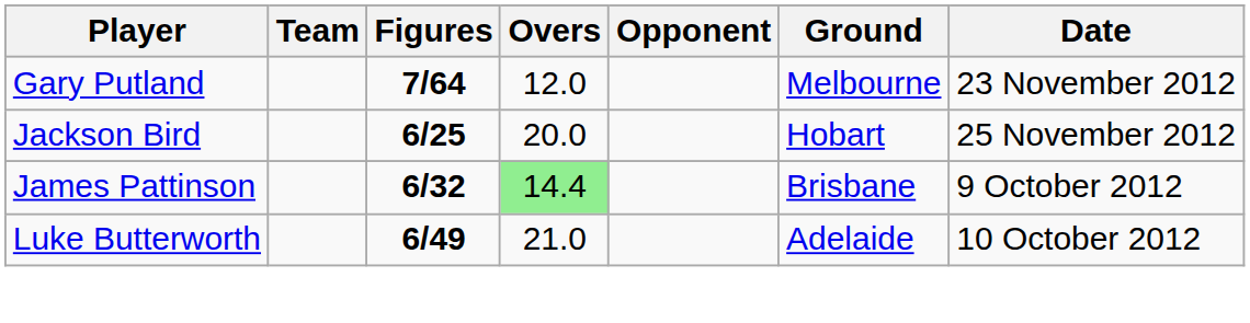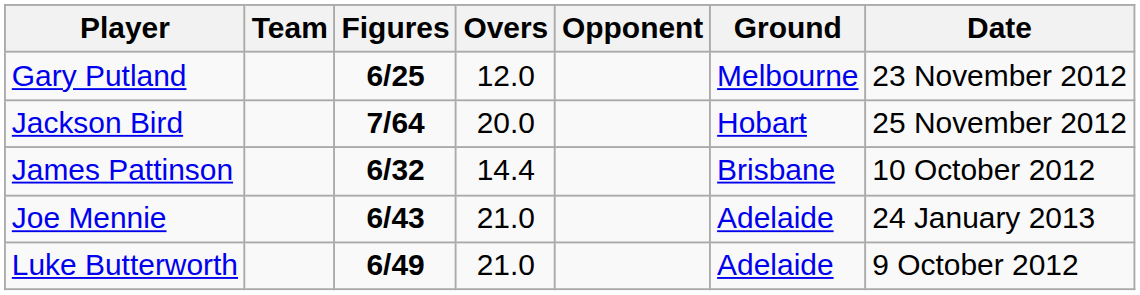 <table class="wikitable" style="text-align:center;">
 <tr>
 <th>Player</th>
 <th>Team</th>
 <th>Figures</th>
 <th>Overs</th>
 <th>Opponent</th>
 <th>Ground</th>
 <th>Date</th>
 </tr>
 <tr>
 <td style="text-align:left"><a href='#'>Gary Putland</a></td>
 <td style="text-align:left"></td>
-<td><strong>7/64</strong></td>
+<td><strong>6/25</strong></td>
 <td>12.0</td>
 <td style="text-align:left"></td>
 <td style="text-align:left"><a href='#'>Melbourne</a></td>
 <td style="text-align:left">23 November 2012</td>
 </tr>
 <tr>
 <td style="text-align:left"><a href='#'>Jackson Bird</a></td>
 <td style="text-align:left"></td>
-<td><strong>6/25</strong></td>
+<td><strong>7/64</strong></td>
 <td>20.0</td>
 <td style="text-align:left"></td>
 <td style="text-align:left"><a href='#'>Hobart</a></td>
 <td style="text-align:left">25 November 2012</td>
 </tr>
 <tr>
 <td style="text-align:left"><a href='#'>James Pattinson</a></td>
 <td style="text-align:left"></td>
 <td><strong>6/32</strong></td>
-<td style="background: lightgreen;">14.4</td>
+<td>14.4</td>
 <td style="text-align:left"></td>
 <td style="text-align:left"><a href='#'>Brisbane</a></td>
-<td style="text-align:left">9 October 2012</td>
+<td style="text-align:left">10 October 2012</td>
+</tr>
+<tr>
+<td style="text-align:left"><a href='#'>Joe Mennie</a></td>
+<td style="text-align:left"></td>
+<td><strong>6/43</strong></td>
+<td>21.0</td>
+<td style="text-align:left"></td>
+<td style="text-align:left"><a href='#'>Adelaide</a></td>
+<td style="text-align:left">24 January 2013</td>
 </tr>
 <tr>
 <td style="text-align:left"><a href='#'>Luke Butterworth</a></td>
 <td style="text-align:left"></td>
 <td><strong>6/49</strong></td>
 <td>21.0</td>
 <td style="text-align:left"></td>
 <td style="text-align:left"><a href='#'>Adelaide</a></td>
-<td style="text-align:left">10 October 2012</td>
+<td style="text-align:left">9 October 2012</td>
 </tr>
 </table>
